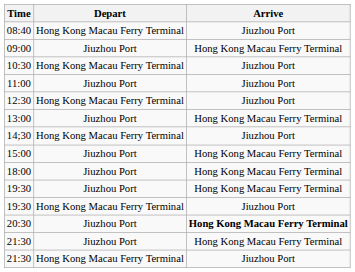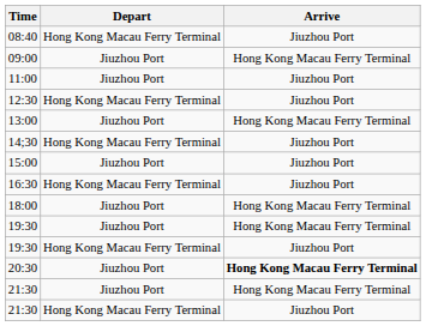 <table class="wikitable" style="text-align:center; font-size:95%">
 <tr Timetable>
 <th>Time</th>
 <th>Depart</th>
 <th>Arrive</th>
 </tr>
 <tr>
 <td>08:40</td>
 <td>Hong Kong Macau Ferry Terminal</td>
 <td>Jiuzhou Port</td>
 </tr>
 <tr>
 <td>09:00</td>
 <td>Jiuzhou Port</td>
 <td>Hong Kong Macau Ferry Terminal</td>
-</tr>
-<tr>
-<td>10:30</td>
-<td>Hong Kong Macau Ferry Terminal</td>
-<td>Jiuzhou Port</td>
 </tr>
 <tr>
 <td>11:00</td>
 <td>Jiuzhou Port</td>
 <td>Jiuzhou Port</td>
 </tr>
 <tr>
 <td>12:30</td>
 <td>Hong Kong Macau Ferry Terminal</td>
 <td>Jiuzhou Port</td>
 </tr>
 <tr>
 <td>13:00</td>
 <td>Jiuzhou Port</td>
 <td>Hong Kong Macau Ferry Terminal</td>
 </tr>
 <tr>
 <td>14;30</td>
 <td>Hong Kong Macau Ferry Terminal</td>
 <td>Jiuzhou Port</td>
 </tr>
 <tr>
 <td>15:00</td>
 <td>Jiuzhou Port</td>
+<td>Jiuzhou Port</td>
+</tr>
+<tr>
+<td>16:30</td>
 <td>Hong Kong Macau Ferry Terminal</td>
+<td>Jiuzhou Port</td>
 </tr>
 <tr>
 <td>18:00</td>
 <td>Jiuzhou Port</td>
 <td>Hong Kong Macau Ferry Terminal</td>
 </tr>
 <tr>
 <td>19:30</td>
 <td>Jiuzhou Port</td>
 <td>Hong Kong Macau Ferry Terminal</td>
 </tr>
 <tr>
 <td>19:30</td>
 <td>Hong Kong Macau Ferry Terminal</td>
 <td>Jiuzhou Port</td>
 </tr>
 <tr>
 <td>20:30</td>
 <td>Jiuzhou Port</td>
 <td><strong>Hong Kong Macau Ferry Terminal</strong></td>
 </tr>
 <tr>
 <td>21:30</td>
 <td>Jiuzhou Port</td>
 <td>Hong Kong Macau Ferry Terminal</td>
 </tr>
 <tr>
 <td>21:30</td>
 <td>Hong Kong Macau Ferry Terminal</td>
 <td>Jiuzhou Port</td>
 </tr>
 </table>
